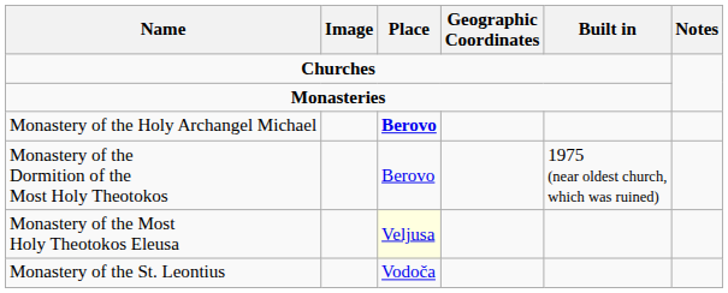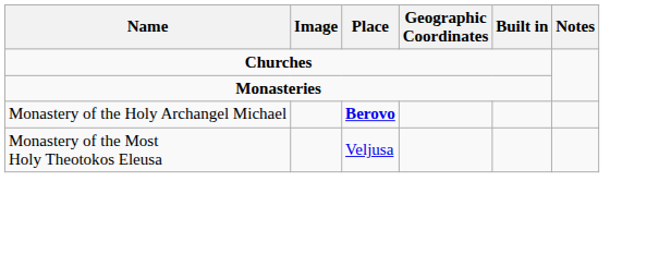 <table class="wikitable">
 <tr>
 <th><strong> Name</strong></th>
 <th><strong> Image</strong></th>
 <th><strong> Place</strong></th>
 <th><strong> Geographic</strong><br><strong>Coordinates</strong></th>
 <th><strong> Built in</strong></th>
 <th><strong> Notes</strong></th>
 </tr>
 <tr>
 <td colspan="5" align="center"><strong>Churches</strong></td>
 </tr>
 <tr>
 <td colspan="5" align="center"><strong>Monasteries</strong></td>
 </tr>
 <tr>
 <td>Monastery of the Holy Archangel Michael</td>
 <td></td>
 <td><strong><a href='#'>Berovo</a></strong></td>
 <td></td>
 <td></td>
 <td></td>
 </tr>
 <tr>
-<td>Monastery of the <br> Dormition of the <br> Most Holy Theotokos</td>
-<td></td>
-<td><a href='#'>Berovo</a></td>
-<td></td>
-<td>1975<small><br>(near oldest church,<br> which was ruined)</small></td>
-<td></td>
-</tr>
-<tr>
 <td>Monastery of the Most <br> Holy Theotokos Eleusa</td>
 <td></td>
-<td style="background: lightyellow;"><a href='#'>Veljusa</a></td>
-<td></td>
-<td></td>
-<td></td>
-</tr>
-<tr>
-<td>Monastery of the St. Leontius</td>
-<td></td>
-<td><a href='#'>Vodoča</a></td>
+<td><a href='#'>Veljusa</a></td>
 <td></td>
 <td></td>
 <td></td>
 </tr>
 </table>
